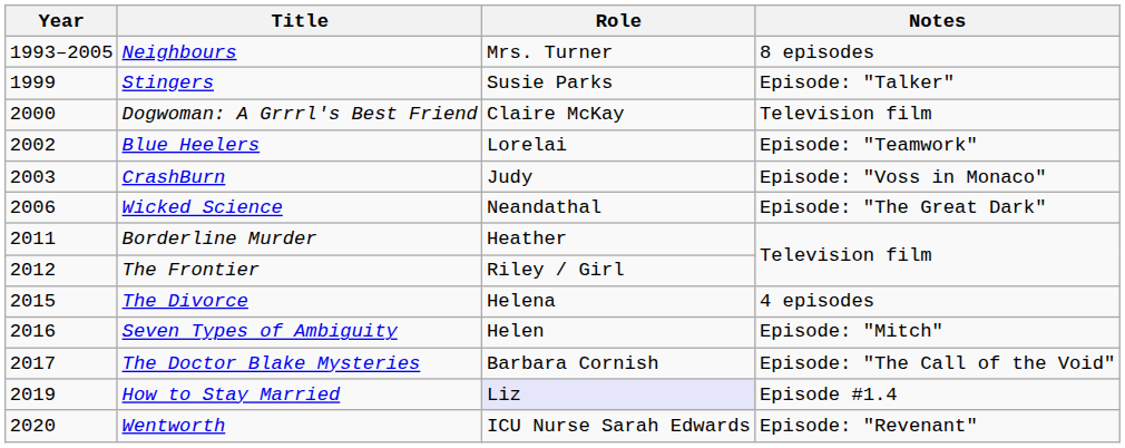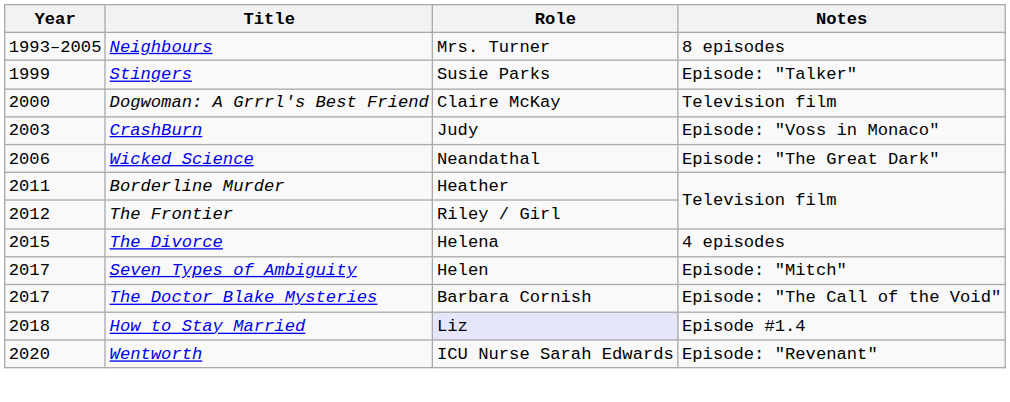 <table class="wikitable sortable">
 <tr>
 <th>Year</th>
 <th>Title</th>
 <th>Role</th>
 <th>Notes</th>
 </tr>
 <tr>
 <td>1993–2005</td>
 <td><em><a href='#'>Neighbours</a></em></td>
 <td>Mrs. Turner</td>
 <td>8 episodes</td>
 </tr>
 <tr>
 <td>1999</td>
 <td><a href='#'><em>Stingers</em></a></td>
 <td>Susie Parks</td>
 <td>Episode: "Talker"</td>
 </tr>
 <tr>
 <td>2000</td>
 <td><em>Dogwoman: A Grrrl's Best Friend</em></td>
 <td>Claire McKay</td>
 <td>Television film</td>
-</tr>
-<tr>
-<td>2002</td>
-<td><em><a href='#'>Blue Heelers</a></em></td>
-<td>Lorelai</td>
-<td>Episode: "Teamwork"</td>
 </tr>
 <tr>
 <td>2003</td>
 <td><em><a href='#'>CrashBurn</a></em></td>
 <td>Judy</td>
 <td>Episode: "Voss in Monaco"</td>
 </tr>
 <tr>
 <td>2006</td>
 <td><em><a href='#'>Wicked Science</a></em></td>
 <td>Neandathal</td>
 <td>Episode: "The Great Dark"</td>
 </tr>
 <tr>
 <td>2011</td>
 <td><em>Borderline Murder</em></td>
 <td>Heather</td>
 <td rowspan="2">Television film</td>
 </tr>
 <tr>
 <td>2012</td>
 <td><em>The Frontier</em></td>
 <td>Riley / Girl</td>
 </tr>
 <tr>
 <td>2015</td>
 <td><a href='#'><em>The Divorce</em></a></td>
 <td>Helena</td>
 <td>4 episodes</td>
 </tr>
 <tr>
-<td>2016</td>
+<td>2017</td>
 <td><a href='#'><em>Seven Types of Ambiguity</em></a></td>
 <td>Helen</td>
 <td>Episode: "Mitch"</td>
 </tr>
 <tr>
 <td>2017</td>
 <td><em><a href='#'>The Doctor Blake Mysteries</a></em></td>
 <td>Barbara Cornish</td>
 <td>Episode: "The Call of the Void"</td>
 </tr>
 <tr>
-<td>2019</td>
+<td>2018</td>
 <td><em><a href='#'>How to Stay Married</a></em></td>
 <td style="background: lavender;">Liz</td>
 <td>Episode #1.4</td>
 </tr>
 <tr>
 <td>2020</td>
 <td><a href='#'><em>Wentworth</em></a></td>
 <td>ICU Nurse Sarah Edwards</td>
 <td>Episode: "Revenant"</td>
 </tr>
 </table>
